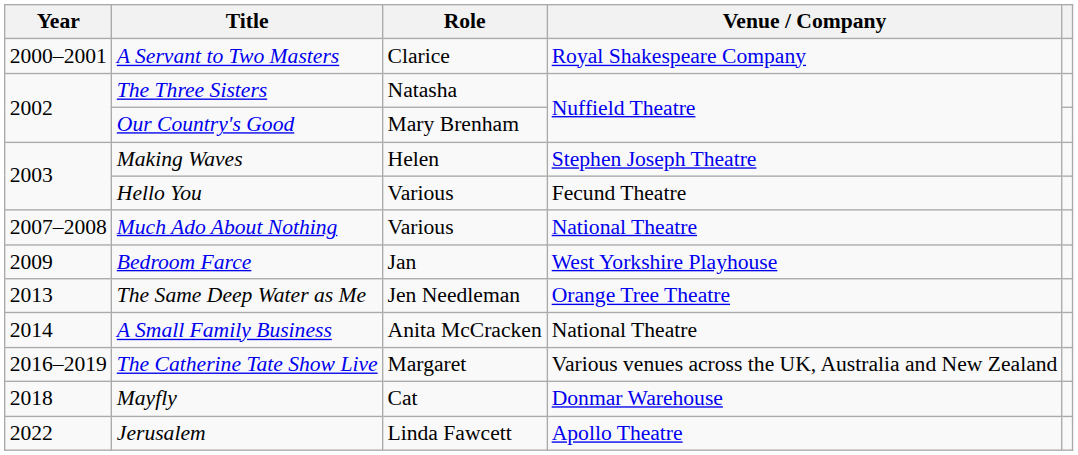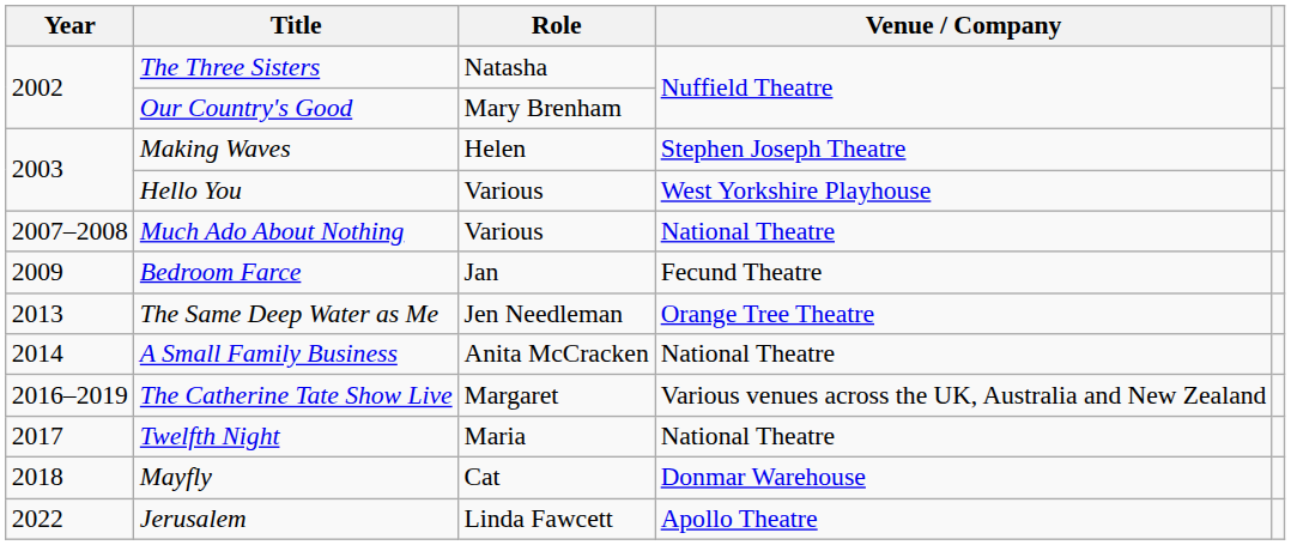 <table class="wikitable sortable">
 <tr>
 <th>Year</th>
 <th>Title</th>
 <th>Role</th>
 <th>Venue / Company</th>
 <th class="unsortable"></th>
-</tr>
-<tr>
-<td>2000–2001</td>
-<td><em><a href='#'>A Servant to Two Masters</a></em></td>
-<td>Clarice</td>
-<td><a href='#'>Royal Shakespeare Company</a></td>
-<td style="text-align: center;"></td>
 </tr>
 <tr>
 <td rowspan="2">2002</td>
 <td><em><a href='#'>The Three Sisters</a></em></td>
 <td>Natasha</td>
 <td rowspan="2"><a href='#'>Nuffield Theatre</a></td>
 <td style="text-align: center;"></td>
 </tr>
 <tr>
 <td><em><a href='#'>Our Country's Good</a></em></td>
 <td>Mary Brenham</td>
 <td style="text-align: center;"></td>
 </tr>
 <tr>
 <td rowspan="2">2003</td>
 <td><em>Making Waves</em></td>
 <td>Helen</td>
 <td><a href='#'>Stephen Joseph Theatre</a></td>
 <td style="text-align: center;"></td>
 </tr>
 <tr>
 <td><em>Hello You</em></td>
 <td>Various</td>
-<td>Fecund Theatre</td>
+<td><a href='#'>West Yorkshire Playhouse</a></td>
 <td style="text-align: center;"></td>
 </tr>
 <tr>
 <td>2007–2008</td>
 <td><em><a href='#'>Much Ado About Nothing</a></em></td>
 <td>Various</td>
 <td><a href='#'>National Theatre</a></td>
 <td style="text-align: center;"></td>
 </tr>
 <tr>
 <td>2009</td>
 <td><em><a href='#'>Bedroom Farce</a></em></td>
 <td>Jan</td>
-<td><a href='#'>West Yorkshire Playhouse</a></td>
+<td>Fecund Theatre</td>
 <td style="text-align: center;"></td>
 </tr>
 <tr>
 <td>2013</td>
 <td><em>The Same Deep Water as Me</em></td>
 <td>Jen Needleman</td>
 <td><a href='#'>Orange Tree Theatre</a></td>
 <td style="text-align: center;"></td>
 </tr>
 <tr>
 <td>2014</td>
 <td><em><a href='#'>A Small Family Business</a></em></td>
 <td>Anita McCracken</td>
 <td>National Theatre</td>
 <td style="text-align: center;"></td>
 </tr>
 <tr>
 <td>2016–2019</td>
 <td><em><a href='#'>The Catherine Tate Show Live</a></em></td>
 <td>Margaret</td>
 <td>Various venues across the UK, Australia and New Zealand</td>
 <td style="text-align: center;"></td>
 </tr>
 <tr>
+<td>2017</td>
+<td><em><a href='#'>Twelfth Night</a></em></td>
+<td>Maria</td>
+<td>National Theatre</td>
+<td style="text-align: center;"></td>
+</tr>
+<tr>
 <td>2018</td>
 <td><em>Mayfly</em></td>
 <td>Cat</td>
 <td><a href='#'>Donmar Warehouse</a></td>
 <td style="text-align: center;"></td>
 </tr>
 <tr>
 <td>2022</td>
 <td><em>Jerusalem</em></td>
 <td>Linda Fawcett</td>
 <td><a href='#'>Apollo Theatre</a></td>
 <td style="text-align: center;"></td>
 </tr>
 </table>
